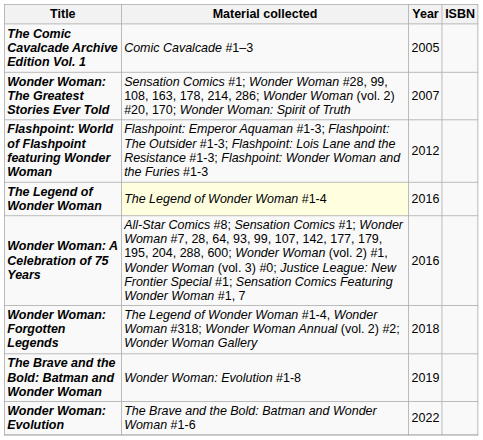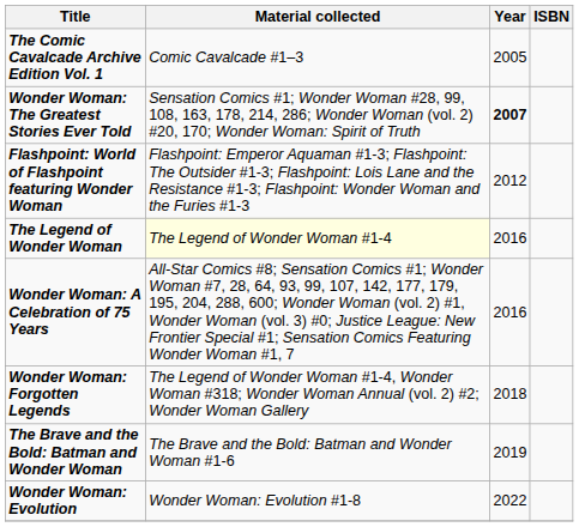 <table class="wikitable sortable">
 <tr>
 <th>Title</th>
 <th>Material collected</th>
 <th>Year</th>
 <th>ISBN</th>
 </tr>
 <tr>
 <td><strong><em>The Comic Cavalcade Archive Edition Vol. 1</em></strong></td>
 <td><em>Comic Cavalcade</em> #1–3</td>
 <td>2005</td>
 <td></td>
 </tr>
 <tr>
 <td><strong><em>Wonder Woman: The Greatest Stories Ever Told</em></strong></td>
 <td><em>Sensation Comics</em> #1; <em>Wonder Woman</em> #28, 99, 108, 163, 178, 214, 286; <em>Wonder Woman</em> (vol. 2) #20, 170; <em>Wonder Woman: Spirit of Truth</em></td>
-<td>2007</td>
+<td><strong>2007</strong></td>
 <td></td>
 </tr>
 <tr>
 <td><strong><em>Flashpoint: World of Flashpoint featuring Wonder Woman</em></strong></td>
 <td><em>Flashpoint: Emperor Aquaman</em> #1-3; <em>Flashpoint: The Outsider</em> #1-3; <em>Flashpoint: Lois Lane and the Resistance</em> #1-3; <em>Flashpoint: Wonder Woman and the Furies</em> #1-3</td>
 <td>2012</td>
 <td></td>
 </tr>
 <tr>
 <td><strong><em>The Legend of Wonder Woman</em></strong></td>
 <td style="background: lightyellow;"><em>The Legend of Wonder Woman</em> #1-4</td>
 <td>2016</td>
 <td></td>
 </tr>
 <tr>
 <td><strong><em>Wonder Woman: A Celebration of 75 Years</em></strong></td>
 <td><em>All-Star Comics</em> #8; <em>Sensation Comics</em> #1; <em>Wonder Woman</em> #7, 28, 64, 93, 99, 107, 142, 177, 179, 195, 204, 288, 600; <em>Wonder Woman</em> (vol. 2) #1, <em>Wonder Woman</em> (vol. 3) #0; <em>Justice League: New Frontier Special</em> #1; <em>Sensation Comics Featuring Wonder Woman</em> #1, 7</td>
 <td>2016</td>
 <td></td>
 </tr>
 <tr>
 <td><strong><em>Wonder Woman: Forgotten Legends</em></strong></td>
 <td><em>The Legend of Wonder Woman</em> #1-4, <em>Wonder Woman</em> #318; <em>Wonder Woman Annual</em> (vol. 2) #2; <em>Wonder Woman Gallery</em></td>
 <td>2018</td>
 <td></td>
 </tr>
 <tr>
 <td><strong><em>The Brave and the Bold: Batman and Wonder Woman</em></strong></td>
-<td><em>Wonder Woman: Evolution</em> #1-8</td>
+<td><em>The Brave and the Bold: Batman and Wonder Woman</em> #1-6</td>
 <td>2019</td>
 <td></td>
 </tr>
 <tr>
 <td><strong><em>Wonder Woman: Evolution</em></strong></td>
-<td><em>The Brave and the Bold: Batman and Wonder Woman</em> #1-6</td>
+<td><em>Wonder Woman: Evolution</em> #1-8</td>
 <td>2022</td>
 <td></td>
 </tr>
 <tr>
 </tr>
 </table>
